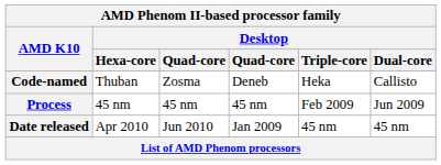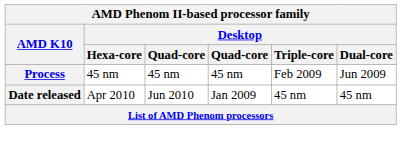 <table class="wikitable" style="margin:auto;">
 <tr>
 <th colspan="6">AMD Phenom II-based processor family</th>
 </tr>
 <tr>
 <th rowspan="2"><a href='#'>AMD K10</a></th>
 <th colspan="5"><a href='#'>Desktop</a></th>
 </tr>
 <tr>
 <th>Hexa-core</th>
 <th>Quad-core</th>
 <th>Quad-core</th>
 <th>Triple-core</th>
 <th>Dual-core</th>
-</tr>
-<tr style="background:white">
-<th>Code-named</th>
-<td>Thuban</td>
-<td>Zosma</td>
-<td>Deneb</td>
-<td>Heka</td>
-<td>Callisto</td>
 </tr>
 <tr style="background:white">
 <th><a href='#'>Process</a></th>
 <td>45 nm</td>
 <td>45 nm</td>
 <td>45 nm</td>
 <td>Feb 2009</td>
 <td>Jun 2009</td>
 </tr>
 <tr style="background:white">
 <th>Date released</th>
 <td>Apr 2010</td>
 <td>Jun 2010</td>
 <td>Jan 2009</td>
 <td>45 nm</td>
 <td>45 nm</td>
 </tr>
 <tr>
 <th colspan="6"><small><a href='#'>List of AMD Phenom processors</a></small></th>
 </tr>
 </table>
